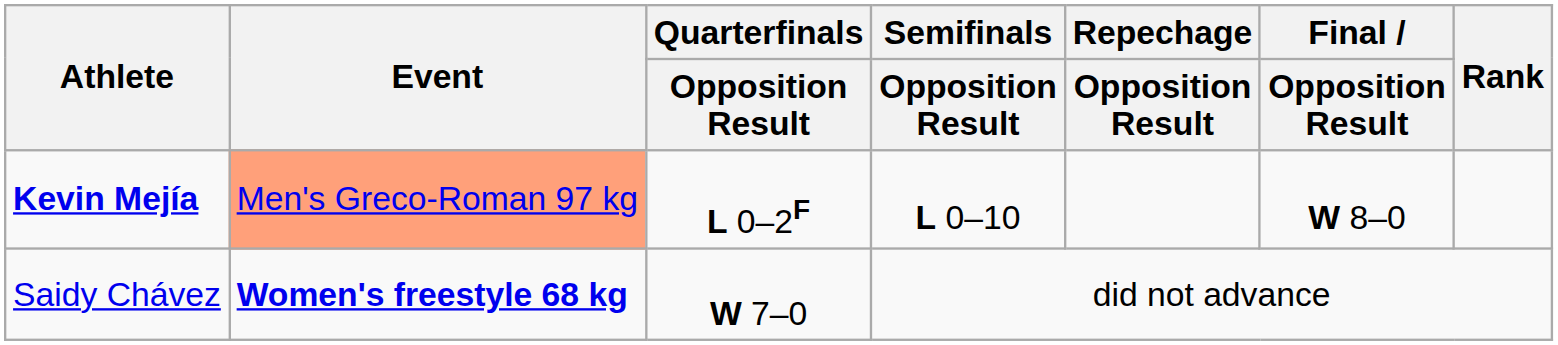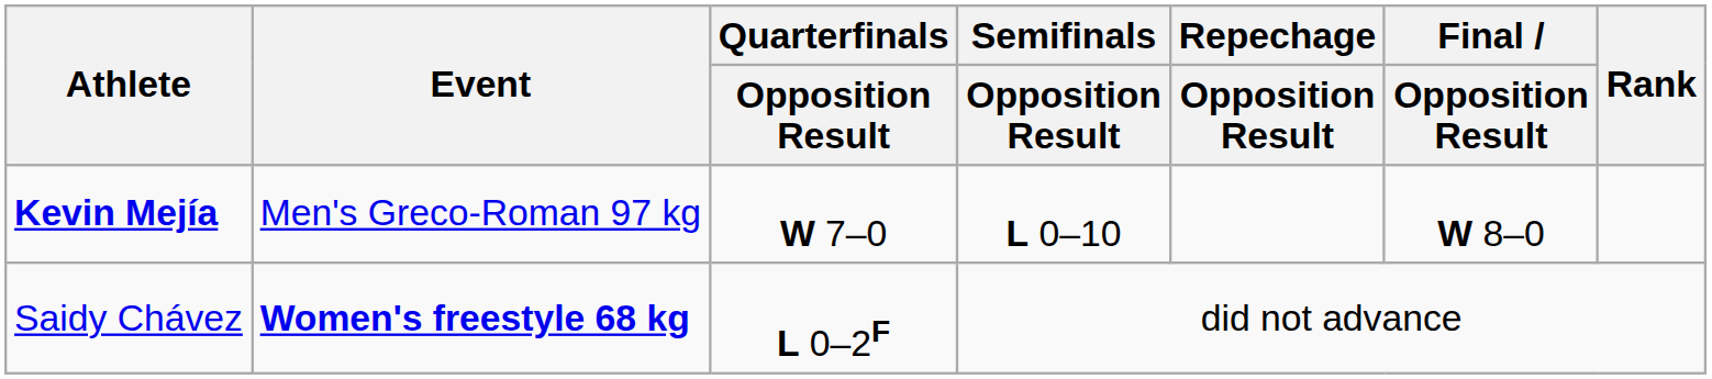 <table class="wikitable" border="1" style="font-size:90%">
 <tr>
 <th rowspan=2>Athlete</th>
 <th rowspan=2>Event</th>
 <th>Quarterfinals</th>
 <th>Semifinals</th>
 <th>Repechage</th>
 <th>Final / </th>
 <th rowspan=2>Rank</th>
 </tr>
 <tr>
 <th>Opposition<br>Result</th>
 <th>Opposition<br>Result</th>
 <th>Opposition<br>Result</th>
 <th>Opposition<br>Result</th>
 </tr>
 <tr align=center>
 <td align=left><strong><a href='#'>Kevin Mejía</a></strong></td>
-<td align=left style="background: lightsalmon;"><a href='#'>Men's Greco-Roman 97 kg</a></td>
-<td><br><strong>L</strong> 0–2<sup><strong>F</strong></sup></td>
+<td align=left><a href='#'>Men's Greco-Roman 97 kg</a></td>
+<td><br><strong>W</strong> 7–0</td>
 <td><br><strong>L</strong> 0–10</td>
 <td></td>
 <td><br><strong>W</strong> 8–0</td>
 <td></td>
 </tr>
 <tr align=center>
 <td align=left><a href='#'>Saidy Chávez</a></td>
 <td align=left><strong><a href='#'>Women's freestyle 68 kg</a></strong></td>
-<td><br><strong>W</strong> 7–0</td>
+<td><br><strong>L</strong> 0–2<sup><strong>F</strong></sup></td>
 <td colspan=4>did not advance</td>
 </tr>
 </table>
